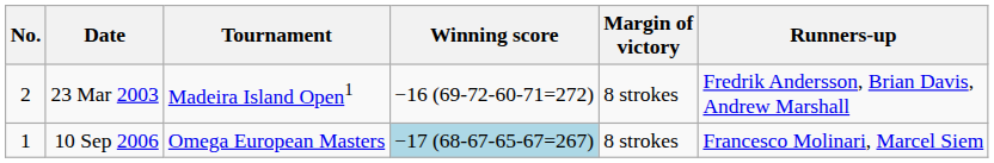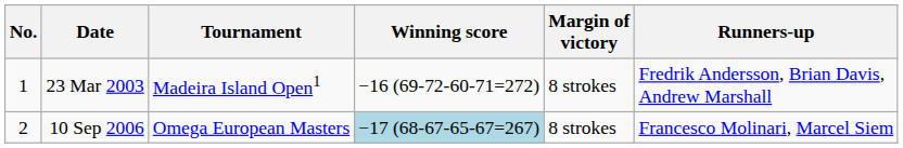 <table class="wikitable" style="font-size:95%;">
 <tr>
 <th>No.</th>
 <th>Date</th>
 <th>Tournament</th>
 <th>Winning score</th>
 <th>Margin of<br>victory</th>
 <th>Runners-up</th>
 </tr>
 <tr>
-<td align=center>2</td>
+<td align=center>1</td>
 <td align=right>23 Mar <a href='#'>2003</a></td>
 <td><a href='#'>Madeira Island Open</a><sup>1</sup></td>
 <td>−16 (69-72-60-71=272)</td>
 <td>8 strokes</td>
 <td> <a href='#'>Fredrik Andersson</a>,  <a href='#'>Brian Davis</a>,<br> <a href='#'>Andrew Marshall</a></td>
 </tr>
 <tr>
-<td align=center>1</td>
+<td align=center>2</td>
 <td align=right>10 Sep <a href='#'>2006</a></td>
 <td><a href='#'>Omega European Masters</a></td>
 <td style="background: lightblue;">−17 (68-67-65-67=267)</td>
 <td>8 strokes</td>
 <td> <a href='#'>Francesco Molinari</a>,  <a href='#'>Marcel Siem</a></td>
 </tr>
 </table>
